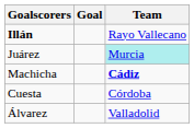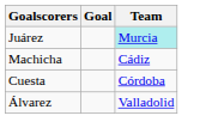 <table class="wikitable">
 <tr>
 <th>Goalscorers</th>
 <th>Goal</th>
 <th>Team</th>
-</tr>
-<tr>
-<td> <strong>Illán</strong></td>
-<td></td>
-<td><a href='#'>Rayo Vallecano</a></td>
 </tr>
 <tr>
 <td> Juárez</td>
 <td></td>
 <td style="background: paleturquoise;"><a href='#'>Murcia</a></td>
 </tr>
 <tr>
 <td> Machicha</td>
 <td></td>
-<td><strong><a href='#'>Cádiz</a></strong></td>
+<td><a href='#'>Cádiz</a></td>
 </tr>
 <tr>
 <td> Cuesta</td>
 <td></td>
 <td><a href='#'>Córdoba</a></td>
 </tr>
 <tr>
 <td> Álvarez</td>
 <td></td>
 <td><a href='#'>Valladolid</a></td>
 </tr>
 </table>
